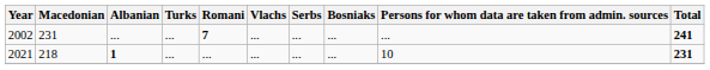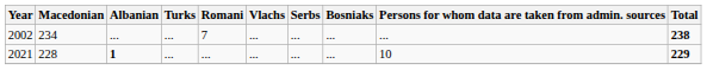 <table class="wikitable">
 <tr>
 <th>Year</th>
 <th>Macedonian</th>
 <th>Albanian</th>
 <th>Turks</th>
 <th>Romani</th>
 <th>Vlachs</th>
 <th>Serbs</th>
 <th>Bosniaks</th>
 <th><abbr>Persons for whom data are taken from admin. sources</abbr></th>
 <th>Total</th>
 </tr>
 <tr>
 <td>2002</td>
-<td>231</td>
+<td>234</td>
 <td>...</td>
 <td>...</td>
-<td><strong>7</strong></td>
+<td>7</td>
 <td>...</td>
 <td>...</td>
 <td>...</td>
 <td>...</td>
-<td><strong>241</strong></td>
+<td><strong>238</strong></td>
 </tr>
 <tr>
 <td>2021</td>
-<td>218</td>
+<td>228</td>
 <td><strong>1</strong></td>
 <td>...</td>
 <td>...</td>
 <td>...</td>
 <td>...</td>
 <td>...</td>
 <td>10</td>
-<td><strong>231</strong></td>
+<td><strong>229</strong></td>
 </tr>
 <tr>
 </tr>
 </table>
